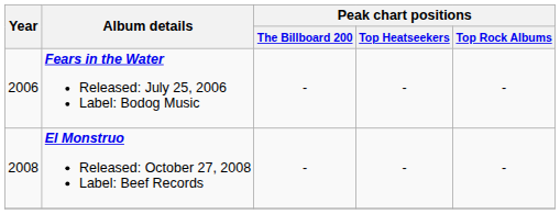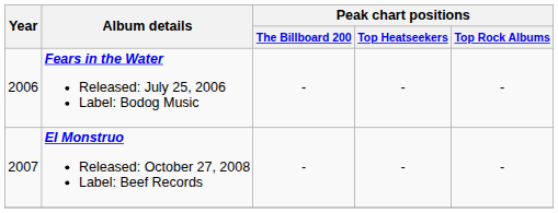 <table class="wikitable">
 <tr>
 <th rowspan=2>Year</th>
 <th rowspan=2>Album details</th>
 <th colspan=3>Peak chart positions</th>
 </tr>
 <tr>
 <th style="width:em"><small><a href='#'>The Billboard 200</a></small></th>
 <th style="width:em"><small><a href='#'>Top Heatseekers</a></small></th>
 <th style="width:em"><small><a href='#'>Top Rock Albums</a></small></th>
 </tr>
 <tr>
 <td>2006</td>
 <td><strong><em><a href='#'>Fears in the Water</a></em></strong> <br><ul><li>Released: July 25, 2006</li><li>Label: Bodog Music</li></ul></td>
 <td style="text-align:center;">-</td>
 <td style="text-align:center;">-</td>
 <td style="text-align:center;">-</td>
 </tr>
 <tr>
-<td>2008</td>
+<td>2007</td>
 <td><strong><em><a href='#'>El Monstruo</a></em></strong><br><ul><li>Released: October 27, 2008</li><li>Label: Beef Records</li></ul></td>
 <td style="text-align:center;">-</td>
 <td style="text-align:center;">-</td>
 <td style="text-align:center;">-</td>
 </tr>
 <tr>
 </tr>
 </table>
